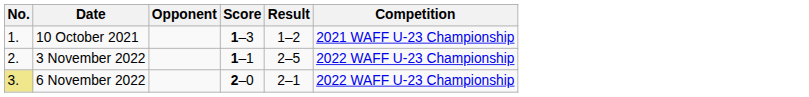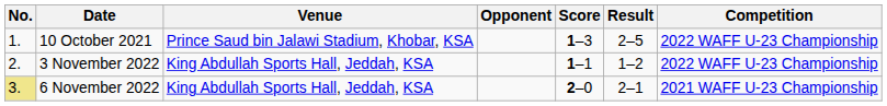 <table class="wikitable">
 <tr>
 <th>No.</th>
 <th>Date</th>
+<th>Venue</th>
 <th>Opponent</th>
 <th>Score</th>
 <th>Result</th>
 <th>Competition</th>
 </tr>
 <tr>
 <td>1.</td>
 <td>10 October 2021</td>
+<td><a href='#'>Prince Saud bin Jalawi Stadium</a>, <a href='#'>Khobar</a>, <a href='#'>KSA</a></td>
 <td></td>
 <td align=center><strong>1</strong>–3</td>
-<td align=center>1–2</td>
-<td><a href='#'>2021 WAFF U-23 Championship</a></td>
+<td align=center>2–5</td>
+<td><a href='#'>2022 WAFF U-23 Championship</a></td>
 </tr>
 <tr>
 <td>2.</td>
 <td>3 November 2022</td>
+<td><a href='#'>King Abdullah Sports Hall</a>, <a href='#'>Jeddah</a>, <a href='#'>KSA</a></td>
 <td></td>
 <td align=center><strong>1</strong>–1</td>
-<td align=center>2–5</td>
+<td align=center>1–2</td>
 <td><a href='#'>2022 WAFF U-23 Championship</a></td>
 </tr>
 <tr>
 <td style="background: khaki;">3.</td>
 <td>6 November 2022</td>
+<td><a href='#'>King Abdullah Sports Hall</a>, <a href='#'>Jeddah</a>, <a href='#'>KSA</a></td>
 <td></td>
 <td align=center><strong>2</strong>–0</td>
 <td align=center>2–1</td>
-<td><a href='#'>2022 WAFF U-23 Championship</a></td>
+<td><a href='#'>2021 WAFF U-23 Championship</a></td>
 </tr>
 </table>
